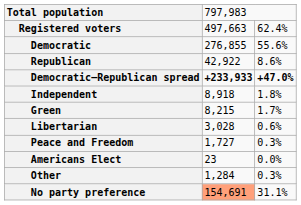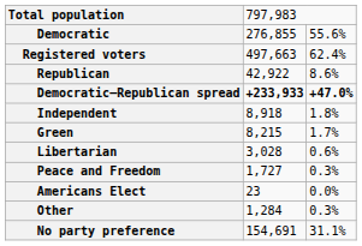 <table class="wikitable">
 <tr>
 <th scope="row" style="text-align: left;">Total population</th>
 <td colspan="2">797,983</td>
 </tr>
 <tr>
+<th scope="row" style="text-align: left;">    Democratic</th>
+<td>276,855</td>
+<td>55.6%</td>
+</tr>
+<tr>
 <th scope="row" style="text-align: left;">  Registered voters</th>
 <td>497,663</td>
 <td>62.4%</td>
-</tr>
-<tr>
-<th scope="row" style="text-align: left;">    Democratic</th>
-<td>276,855</td>
-<td>55.6%</td>
 </tr>
 <tr>
 <th scope="row" style="text-align: left;">    Republican</th>
 <td>42,922</td>
 <td>8.6%</td>
 </tr>
 <tr>
 <th scope="row" style="text-align: left;">    Democratic–Republican spread</th>
 <td><span><strong>+233,933</strong></span></td>
 <td><span><strong>+47.0%</strong></span></td>
 </tr>
 <tr>
 <th scope="row" style="text-align: left;">    Independent</th>
 <td>8,918</td>
 <td>1.8%</td>
 </tr>
 <tr>
 <th scope="row" style="text-align: left;">    Green</th>
 <td>8,215</td>
 <td>1.7%</td>
 </tr>
 <tr>
 <th scope="row" style="text-align: left;">    Libertarian</th>
 <td>3,028</td>
 <td>0.6%</td>
 </tr>
 <tr>
 <th scope="row" style="text-align: left;">    Peace and Freedom</th>
 <td>1,727</td>
 <td>0.3%</td>
 </tr>
 <tr>
 <th scope="row" style="text-align: left;">    Americans Elect</th>
 <td>23</td>
 <td>0.0%</td>
 </tr>
 <tr>
 <th scope="row" style="text-align: left;">    Other</th>
 <td>1,284</td>
 <td>0.3%</td>
 </tr>
 <tr>
 <th scope="row" style="text-align: left;">    No party preference</th>
-<td style="background: lightsalmon;">154,691</td>
+<td>154,691</td>
 <td>31.1%</td>
 </tr>
 </table>
